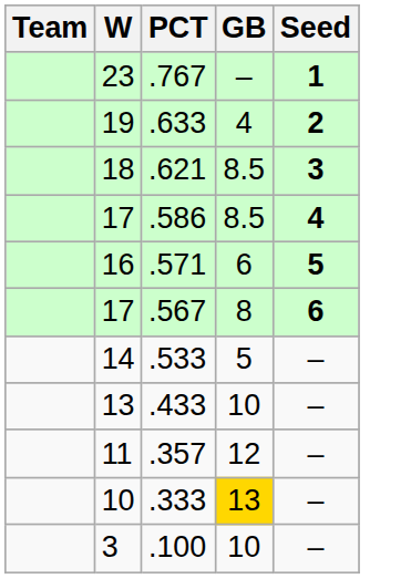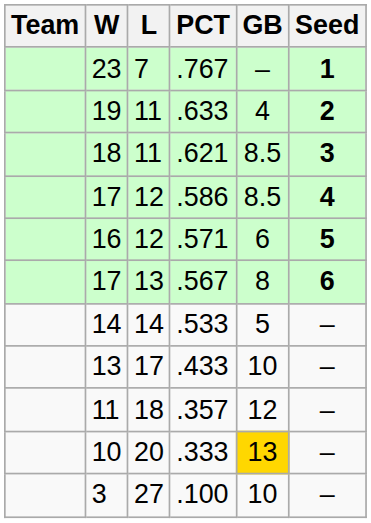 <table class=wikitable>
 <tr>
 <th>Team</th>
 <th>W</th>
+<th>L</th>
 <th>PCT</th>
 <th>GB</th>
 <th>Seed</th>
 </tr>
 <tr bgcolor=#ccffcc>
 <td></td>
 <td>23</td>
+<td>7</td>
 <td>.767</td>
 <td style="text-align:center;">–</td>
 <td style="text-align:center;"><strong>1</strong></td>
 </tr>
 <tr bgcolor=#ccffcc>
 <td></td>
 <td>19</td>
+<td>11</td>
 <td>.633</td>
 <td style="text-align:center;">4</td>
 <td style="text-align:center;"><strong>2</strong></td>
 </tr>
 <tr bgcolor=#ccffcc>
 <td></td>
 <td>18</td>
+<td>11</td>
 <td>.621</td>
 <td style="text-align:center;">8.5</td>
 <td style="text-align:center;"><strong>3</strong></td>
 </tr>
 <tr bgcolor=#ccffcc>
 <td></td>
 <td>17</td>
+<td>12</td>
 <td>.586</td>
 <td style="text-align:center;">8.5</td>
 <td style="text-align:center;"><strong>4</strong></td>
 </tr>
 <tr bgcolor=#ccffcc>
 <td></td>
 <td>16</td>
+<td>12</td>
 <td>.571</td>
 <td style="text-align:center;">6</td>
 <td style="text-align:center;"><strong>5</strong></td>
 </tr>
 <tr bgcolor=#ccffcc>
 <td></td>
 <td>17</td>
+<td>13</td>
 <td>.567</td>
 <td style="text-align:center;">8</td>
 <td style="text-align:center;"><strong>6</strong></td>
 </tr>
 <tr>
 <td></td>
+<td>14</td>
 <td>14</td>
 <td>.533</td>
 <td style="text-align:center;">5</td>
 <td style="text-align:center;">–</td>
 </tr>
 <tr>
 <td></td>
 <td>13</td>
+<td>17</td>
 <td>.433</td>
 <td style="text-align:center;">10</td>
 <td style="text-align:center;">–</td>
 </tr>
 <tr>
 <td></td>
 <td>11</td>
+<td>18</td>
 <td>.357</td>
 <td style="text-align:center;">12</td>
 <td style="text-align:center;">–</td>
 </tr>
 <tr>
 <td></td>
 <td>10</td>
+<td>20</td>
 <td>.333</td>
 <td style="background: gold; text-align:center;">13</td>
 <td style="text-align:center;">–</td>
 </tr>
 <tr>
 <td></td>
 <td>3</td>
+<td>27</td>
 <td>.100</td>
 <td style="text-align:center;">10</td>
 <td style="text-align:center;">–</td>
 </tr>
 </table>
